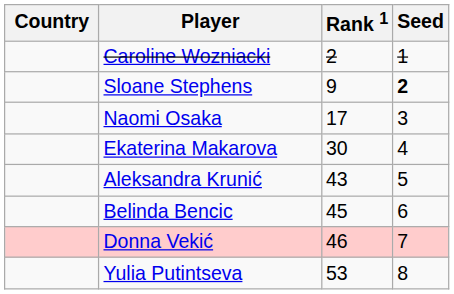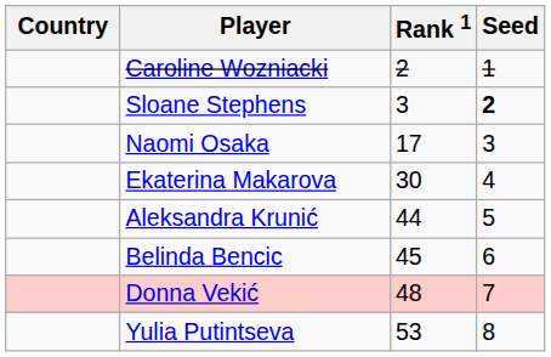 <table class="wikitable">
 <tr>
 <th width="70">Country</th>
 <th width="175">Player</th>
 <th>Rank <sup>1</sup></th>
 <th>Seed</th>
 </tr>
 <tr>
 <td><s></s></td>
 <td><s><a href='#'>Caroline Wozniacki</a></s></td>
 <td><s>2</s></td>
 <td><s>1</s></td>
 </tr>
 <tr>
 <td></td>
 <td><a href='#'>Sloane Stephens</a></td>
-<td>9</td>
+<td>3</td>
 <td><strong>2</strong></td>
 </tr>
 <tr>
 <td></td>
 <td><a href='#'>Naomi Osaka</a></td>
 <td>17</td>
 <td>3</td>
 </tr>
 <tr>
 <td></td>
 <td><a href='#'>Ekaterina Makarova</a></td>
 <td>30</td>
 <td>4</td>
 </tr>
 <tr>
 <td></td>
 <td><a href='#'>Aleksandra Krunić</a></td>
-<td>43</td>
+<td>44</td>
 <td>5</td>
 </tr>
 <tr>
 <td></td>
 <td><a href='#'>Belinda Bencic</a></td>
 <td>45</td>
 <td>6</td>
 </tr>
 <tr style="background:#fcc;">
 <td></td>
 <td><a href='#'>Donna Vekić</a></td>
-<td>46</td>
+<td>48</td>
 <td>7</td>
 </tr>
 <tr>
 <td></td>
 <td><a href='#'>Yulia Putintseva</a></td>
 <td>53</td>
 <td>8</td>
 </tr>
 </table>
